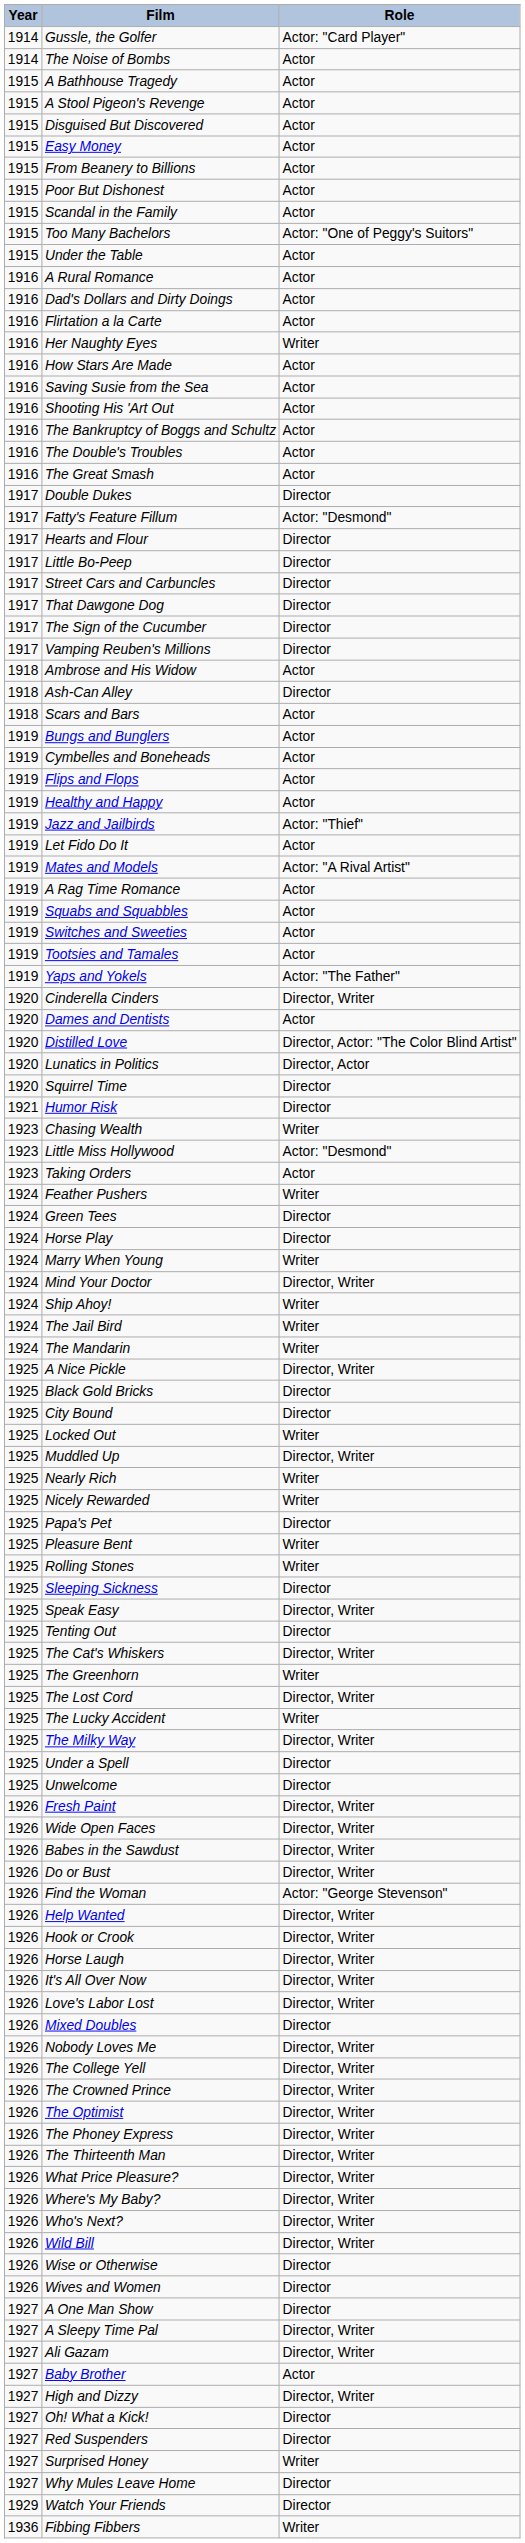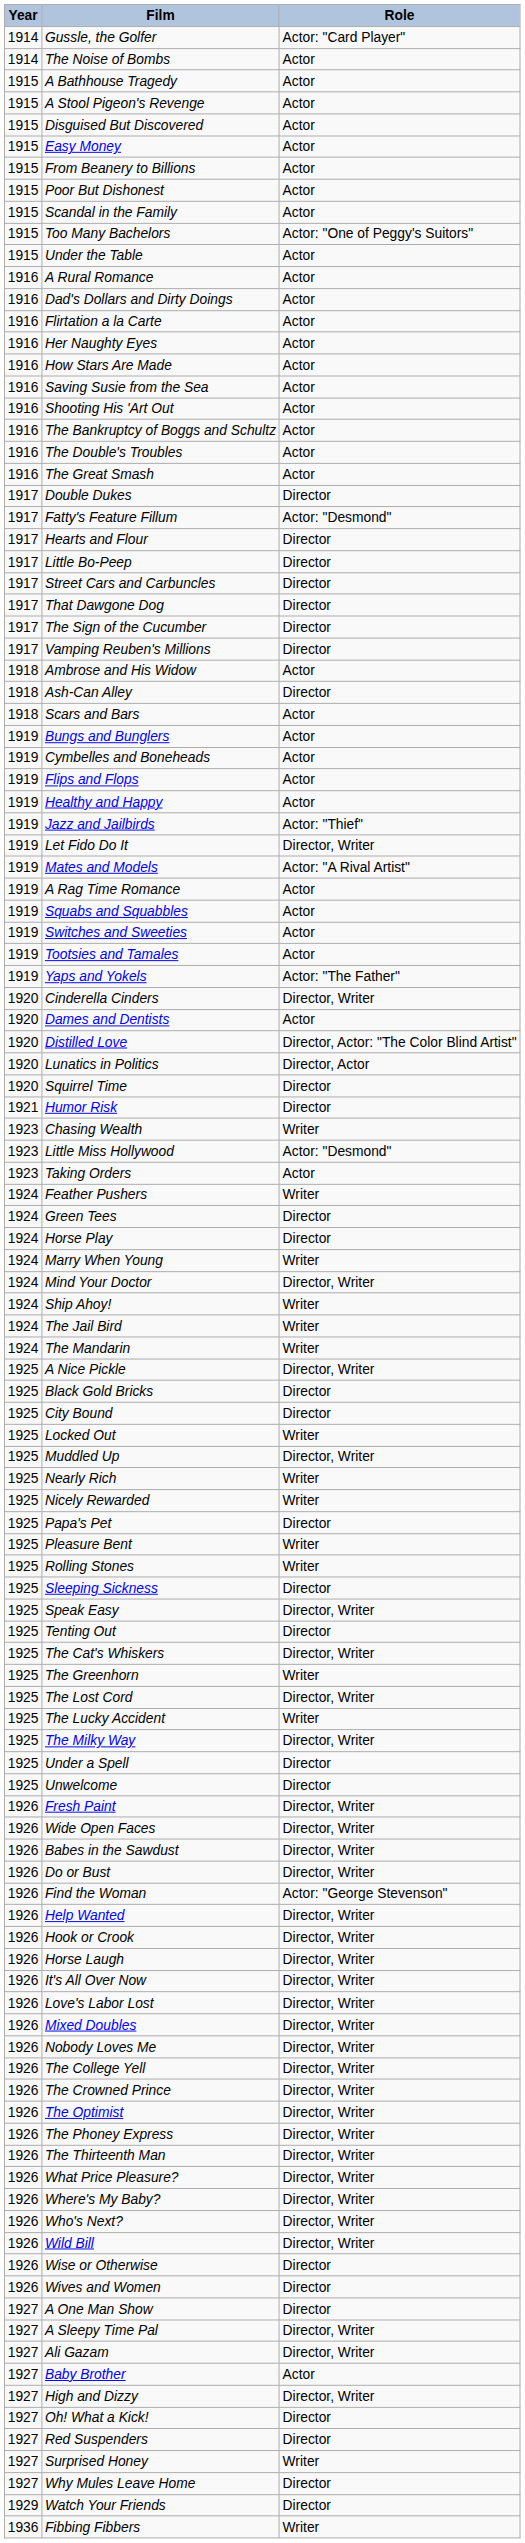 <table class="wikitable sortable" style="font-size:90%;">
 <tr style="text-align:center;">
 <th style="background:#B0C4DE;">Year</th>
 <th style="background:#B0C4DE;">Film</th>
 <th style="background:#B0C4DE;">Role</th>
 </tr>
 <tr>
 <td>1914</td>
 <td><em>Gussle, the Golfer</em></td>
 <td>Actor: "Card Player"</td>
 </tr>
 <tr>
 <td>1914</td>
 <td><em>The Noise of Bombs</em></td>
 <td>Actor</td>
 </tr>
 <tr>
 <td>1915</td>
 <td><em>A Bathhouse Tragedy</em></td>
 <td>Actor</td>
 </tr>
 <tr>
 <td>1915</td>
 <td><em>A Stool Pigeon's Revenge</em></td>
 <td>Actor</td>
 </tr>
 <tr>
 <td>1915</td>
 <td><em>Disguised But Discovered</em></td>
 <td>Actor</td>
 </tr>
 <tr>
 <td>1915</td>
 <td><em><a href='#'>Easy Money</a></em></td>
 <td>Actor</td>
 </tr>
 <tr>
 <td>1915</td>
 <td><em>From Beanery to Billions</em></td>
 <td>Actor</td>
 </tr>
 <tr>
 <td>1915</td>
 <td><em>Poor But Dishonest</em></td>
 <td>Actor</td>
 </tr>
 <tr>
 <td>1915</td>
 <td><em>Scandal in the Family</em></td>
 <td>Actor</td>
 </tr>
 <tr>
 <td>1915</td>
 <td><em>Too Many Bachelors</em></td>
 <td>Actor: "One of Peggy's Suitors"</td>
 </tr>
 <tr>
 <td>1915</td>
 <td><em>Under the Table</em></td>
 <td>Actor</td>
 </tr>
 <tr>
 <td>1916</td>
 <td><em>A Rural Romance</em></td>
 <td>Actor</td>
 </tr>
 <tr>
 <td>1916</td>
 <td><em>Dad's Dollars and Dirty Doings</em></td>
 <td>Actor</td>
 </tr>
 <tr>
 <td>1916</td>
 <td><em>Flirtation a la Carte</em></td>
 <td>Actor</td>
 </tr>
 <tr>
 <td>1916</td>
 <td><em>Her Naughty Eyes</em></td>
-<td>Writer</td>
+<td>Actor</td>
 </tr>
 <tr>
 <td>1916</td>
 <td><em>How Stars Are Made</em></td>
 <td>Actor</td>
 </tr>
 <tr>
 <td>1916</td>
 <td><em>Saving Susie from the Sea</em></td>
 <td>Actor</td>
 </tr>
 <tr>
 <td>1916</td>
 <td><em>Shooting His 'Art Out</em></td>
 <td>Actor</td>
 </tr>
 <tr>
 <td>1916</td>
 <td><em>The Bankruptcy of Boggs and Schultz</em></td>
 <td>Actor</td>
 </tr>
 <tr>
 <td>1916</td>
 <td><em>The Double's Troubles</em></td>
 <td>Actor</td>
 </tr>
 <tr>
 <td>1916</td>
 <td><em>The Great Smash</em></td>
 <td>Actor</td>
 </tr>
 <tr>
 <td>1917</td>
 <td><em>Double Dukes</em></td>
 <td>Director</td>
 </tr>
 <tr>
 <td>1917</td>
 <td><em>Fatty's Feature Fillum</em></td>
 <td>Actor: "Desmond"</td>
 </tr>
 <tr>
 <td>1917</td>
 <td><em>Hearts and Flour</em></td>
 <td>Director</td>
 </tr>
 <tr>
 <td>1917</td>
 <td><em>Little Bo-Peep</em></td>
 <td>Director</td>
 </tr>
 <tr>
 <td>1917</td>
 <td><em>Street Cars and Carbuncles</em></td>
 <td>Director</td>
 </tr>
 <tr>
 <td>1917</td>
 <td><em>That Dawgone Dog</em></td>
 <td>Director</td>
 </tr>
 <tr>
 <td>1917</td>
 <td><em>The Sign of the Cucumber</em></td>
 <td>Director</td>
 </tr>
 <tr>
 <td>1917</td>
 <td><em>Vamping Reuben's Millions</em></td>
 <td>Director</td>
 </tr>
 <tr>
 <td>1918</td>
 <td><em>Ambrose and His Widow</em></td>
 <td>Actor</td>
 </tr>
 <tr>
 <td>1918</td>
 <td><em>Ash-Can Alley</em></td>
 <td>Director</td>
 </tr>
 <tr>
 <td>1918</td>
 <td><em>Scars and Bars</em></td>
 <td>Actor</td>
 </tr>
 <tr>
 <td>1919</td>
 <td><em><a href='#'>Bungs and Bunglers</a></em></td>
 <td>Actor</td>
 </tr>
 <tr>
 <td>1919</td>
 <td><em>Cymbelles and Boneheads</em></td>
 <td>Actor</td>
 </tr>
 <tr>
 <td>1919</td>
 <td><em><a href='#'>Flips and Flops</a></em></td>
 <td>Actor</td>
 </tr>
 <tr>
 <td>1919</td>
 <td><em><a href='#'>Healthy and Happy</a></em></td>
 <td>Actor</td>
 </tr>
 <tr>
 <td>1919</td>
 <td><em><a href='#'>Jazz and Jailbirds</a></em></td>
 <td>Actor: "Thief"</td>
 </tr>
 <tr>
 <td>1919</td>
 <td><em>Let Fido Do It</em></td>
-<td>Actor</td>
+<td>Director, Writer</td>
 </tr>
 <tr>
 <td>1919</td>
 <td><em><a href='#'>Mates and Models</a></em></td>
 <td>Actor: "A Rival Artist"</td>
 </tr>
 <tr>
 <td>1919</td>
 <td><em>A Rag Time Romance</em></td>
 <td>Actor</td>
 </tr>
 <tr>
 <td>1919</td>
 <td><em><a href='#'>Squabs and Squabbles</a></em></td>
 <td>Actor</td>
 </tr>
 <tr>
 <td>1919</td>
 <td><em><a href='#'>Switches and Sweeties</a></em></td>
 <td>Actor</td>
 </tr>
 <tr>
 <td>1919</td>
 <td><em><a href='#'>Tootsies and Tamales</a></em></td>
 <td>Actor</td>
 </tr>
 <tr>
 <td>1919</td>
 <td><em><a href='#'>Yaps and Yokels</a></em></td>
 <td>Actor: "The Father"</td>
 </tr>
 <tr>
 <td>1920</td>
 <td><em>Cinderella Cinders</em></td>
 <td>Director, Writer</td>
 </tr>
 <tr>
 <td>1920</td>
 <td><em><a href='#'>Dames and Dentists</a></em></td>
 <td>Actor</td>
 </tr>
 <tr>
 <td>1920</td>
 <td><em><a href='#'>Distilled Love</a></em></td>
 <td>Director, Actor: "The Color Blind Artist"</td>
 </tr>
 <tr>
 <td>1920</td>
 <td><em>Lunatics in Politics</em></td>
 <td>Director, Actor</td>
 </tr>
 <tr>
 <td>1920</td>
 <td><em>Squirrel Time</em></td>
 <td>Director</td>
 </tr>
 <tr>
 <td>1921</td>
 <td><em><a href='#'>Humor Risk</a></em></td>
 <td>Director</td>
 </tr>
 <tr>
 <td>1923</td>
 <td><em>Chasing Wealth</em></td>
 <td>Writer</td>
 </tr>
 <tr>
 <td>1923</td>
 <td><em>Little Miss Hollywood</em></td>
 <td>Actor: "Desmond"</td>
 </tr>
 <tr>
 <td>1923</td>
 <td><em>Taking Orders</em></td>
 <td>Actor</td>
 </tr>
 <tr>
 <td>1924</td>
 <td><em>Feather Pushers</em></td>
 <td>Writer</td>
 </tr>
 <tr>
 <td>1924</td>
 <td><em>Green Tees</em></td>
 <td>Director</td>
 </tr>
 <tr>
 <td>1924</td>
 <td><em>Horse Play</em></td>
 <td>Director</td>
 </tr>
 <tr>
 <td>1924</td>
 <td><em>Marry When Young</em></td>
 <td>Writer</td>
 </tr>
 <tr>
 <td>1924</td>
 <td><em>Mind Your Doctor</em></td>
 <td>Director, Writer</td>
 </tr>
 <tr>
 <td>1924</td>
 <td><em>Ship Ahoy!</em></td>
 <td>Writer</td>
 </tr>
 <tr>
 <td>1924</td>
 <td><em>The Jail Bird</em></td>
 <td>Writer</td>
 </tr>
 <tr>
 <td>1924</td>
 <td><em>The Mandarin</em></td>
 <td>Writer</td>
 </tr>
 <tr>
 <td>1925</td>
 <td><em>A Nice Pickle</em></td>
 <td>Director, Writer</td>
 </tr>
 <tr>
 <td>1925</td>
 <td><em>Black Gold Bricks</em></td>
 <td>Director</td>
 </tr>
 <tr>
 <td>1925</td>
 <td><em>City Bound</em></td>
 <td>Director</td>
 </tr>
 <tr>
 <td>1925</td>
 <td><em>Locked Out</em></td>
 <td>Writer</td>
 </tr>
 <tr>
 <td>1925</td>
 <td><em>Muddled Up</em></td>
 <td>Director, Writer</td>
 </tr>
 <tr>
 <td>1925</td>
 <td><em>Nearly Rich</em></td>
 <td>Writer</td>
 </tr>
 <tr>
 <td>1925</td>
 <td><em>Nicely Rewarded</em></td>
 <td>Writer</td>
 </tr>
 <tr>
 <td>1925</td>
 <td><em>Papa's Pet</em></td>
 <td>Director</td>
 </tr>
 <tr>
 <td>1925</td>
 <td><em>Pleasure Bent</em></td>
 <td>Writer</td>
 </tr>
 <tr>
 <td>1925</td>
 <td><em>Rolling Stones</em></td>
 <td>Writer</td>
 </tr>
 <tr>
 <td>1925</td>
 <td><em><a href='#'>Sleeping Sickness</a></em></td>
 <td>Director</td>
 </tr>
 <tr>
 <td>1925</td>
 <td><em>Speak Easy</em></td>
 <td>Director, Writer</td>
 </tr>
 <tr>
 <td>1925</td>
 <td><em>Tenting Out</em></td>
 <td>Director</td>
 </tr>
 <tr>
 <td>1925</td>
 <td><em>The Cat's Whiskers</em></td>
 <td>Director, Writer</td>
 </tr>
 <tr>
 <td>1925</td>
 <td><em>The Greenhorn</em></td>
 <td>Writer</td>
 </tr>
 <tr>
 <td>1925</td>
 <td><em>The Lost Cord</em></td>
 <td>Director, Writer</td>
 </tr>
 <tr>
 <td>1925</td>
 <td><em>The Lucky Accident</em></td>
 <td>Writer</td>
 </tr>
 <tr>
 <td>1925</td>
 <td><em><a href='#'>The Milky Way</a></em></td>
 <td>Director, Writer</td>
 </tr>
 <tr>
 <td>1925</td>
 <td><em>Under a Spell</em></td>
 <td>Director</td>
 </tr>
 <tr>
 <td>1925</td>
 <td><em>Unwelcome</em></td>
 <td>Director</td>
 </tr>
 <tr>
 <td>1926</td>
 <td><em><a href='#'>Fresh Paint</a></em></td>
 <td>Director, Writer</td>
 </tr>
 <tr>
 <td>1926</td>
 <td><em>Wide Open Faces</em></td>
 <td>Director, Writer</td>
 </tr>
 <tr>
 <td>1926</td>
 <td><em>Babes in the Sawdust</em></td>
 <td>Director, Writer</td>
 </tr>
 <tr>
 <td>1926</td>
 <td><em>Do or Bust</em></td>
 <td>Director, Writer</td>
 </tr>
 <tr>
 <td>1926</td>
 <td><em>Find the Woman</em></td>
 <td>Actor: "George Stevenson"</td>
 </tr>
 <tr>
 <td>1926</td>
 <td><em><a href='#'>Help Wanted</a></em></td>
 <td>Director, Writer</td>
 </tr>
 <tr>
 <td>1926</td>
 <td><em>Hook or Crook</em></td>
 <td>Director, Writer</td>
 </tr>
 <tr>
 <td>1926</td>
 <td><em>Horse Laugh</em></td>
 <td>Director, Writer</td>
 </tr>
 <tr>
 <td>1926</td>
 <td><em>It's All Over Now</em></td>
 <td>Director, Writer</td>
 </tr>
 <tr>
 <td>1926</td>
 <td><em>Love's Labor Lost</em></td>
 <td>Director, Writer</td>
 </tr>
 <tr>
 <td>1926</td>
 <td><em><a href='#'>Mixed Doubles</a></em></td>
-<td>Director</td>
+<td>Director, Writer</td>
 </tr>
 <tr>
 <td>1926</td>
 <td><em>Nobody Loves Me</em></td>
 <td>Director, Writer</td>
 </tr>
 <tr>
 <td>1926</td>
 <td><em>The College Yell</em></td>
 <td>Director, Writer</td>
 </tr>
 <tr>
 <td>1926</td>
 <td><em>The Crowned Prince</em></td>
 <td>Director, Writer</td>
 </tr>
 <tr>
 <td>1926</td>
 <td><em><a href='#'>The Optimist</a></em></td>
 <td>Director, Writer</td>
 </tr>
 <tr>
 <td>1926</td>
 <td><em>The Phoney Express</em></td>
 <td>Director, Writer</td>
 </tr>
 <tr>
 <td>1926</td>
 <td><em>The Thirteenth Man</em></td>
 <td>Director, Writer</td>
 </tr>
 <tr>
 <td>1926</td>
 <td><em>What Price Pleasure?</em></td>
 <td>Director, Writer</td>
 </tr>
 <tr>
 <td>1926</td>
 <td><em>Where's My Baby?</em></td>
 <td>Director, Writer</td>
 </tr>
 <tr>
 <td>1926</td>
 <td><em>Who's Next?</em></td>
 <td>Director, Writer</td>
 </tr>
 <tr>
 <td>1926</td>
 <td><em><a href='#'>Wild Bill</a></em></td>
 <td>Director, Writer</td>
 </tr>
 <tr>
 <td>1926</td>
 <td><em>Wise or Otherwise</em></td>
 <td>Director</td>
 </tr>
 <tr>
 <td>1926</td>
 <td><em>Wives and Women</em></td>
 <td>Director</td>
 </tr>
 <tr>
 <td>1927</td>
 <td><em>A One Man Show</em></td>
 <td>Director</td>
 </tr>
 <tr>
 <td>1927</td>
 <td><em>A Sleepy Time Pal</em></td>
 <td>Director, Writer</td>
 </tr>
 <tr>
 <td>1927</td>
 <td><em>Ali Gazam</em></td>
 <td>Director, Writer</td>
 </tr>
 <tr>
 <td>1927</td>
 <td><em><a href='#'>Baby Brother</a></em></td>
 <td>Actor</td>
 </tr>
 <tr>
 <td>1927</td>
 <td><em>High and Dizzy</em></td>
 <td>Director, Writer</td>
 </tr>
 <tr>
 <td>1927</td>
 <td><em>Oh! What a Kick!</em></td>
 <td>Director</td>
 </tr>
 <tr>
 <td>1927</td>
 <td><em>Red Suspenders</em></td>
 <td>Director</td>
 </tr>
 <tr>
 <td>1927</td>
 <td><em>Surprised Honey</em></td>
 <td>Writer</td>
 </tr>
 <tr>
 <td>1927</td>
 <td><em>Why Mules Leave Home</em></td>
 <td>Director</td>
 </tr>
 <tr>
 <td>1929</td>
 <td><em>Watch Your Friends</em></td>
 <td>Director</td>
 </tr>
 <tr>
 <td>1936</td>
 <td><em>Fibbing Fibbers</em></td>
 <td>Writer</td>
 </tr>
 </table>
